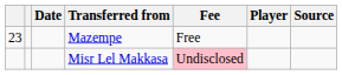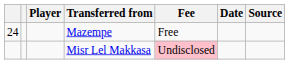 <table class="wikitable plainrowheaders sortable">
 <tr>
 <th></th>
 <th></th>
-<th scope=col>Date</th>
+<th scope=col>Player</th>
 <th>Transferred from</th>
 <th !scope=col; style="width: 65px;">Fee</th>
-<th scope=col>Player</th>
+<th scope=col>Date</th>
 <th scope=col>Source</th>
 </tr>
 <tr>
-<td align=center>23</td>
+<td align=center>24</td>
 <td align=center></td>
 <td></td>
 <td> <a href='#'>Mazempe</a></td>
 <td>Free</td>
 <td></td>
 <td></td>
 </tr>
 <tr>
 <td align=center></td>
 <td align=center></td>
 <td></td>
 <td> <a href='#'>Misr Lel Makkasa</a></td>
 <td style="background: pink;">Undisclosed</td>
 <td></td>
 <td></td>
 </tr>
 </table>
